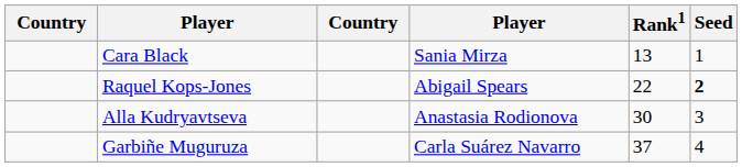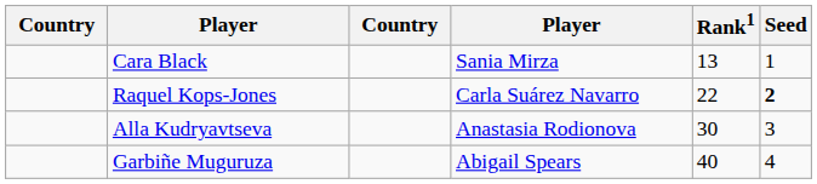 <table class="sortable wikitable">
 <tr>
 <th width="70">Country</th>
 <th width="175">Player</th>
 <th width="70">Country</th>
 <th width="175">Player</th>
 <th>Rank<sup>1</sup></th>
 <th>Seed</th>
 </tr>
 <tr>
 <td></td>
 <td><a href='#'>Cara Black</a></td>
 <td></td>
 <td><a href='#'>Sania Mirza</a></td>
 <td>13</td>
 <td>1</td>
 </tr>
 <tr>
 <td></td>
 <td><a href='#'>Raquel Kops-Jones</a></td>
 <td></td>
-<td><a href='#'>Abigail Spears</a></td>
+<td><a href='#'>Carla Suárez Navarro</a></td>
 <td>22</td>
 <td><strong>2</strong></td>
 </tr>
 <tr>
 <td></td>
 <td><a href='#'>Alla Kudryavtseva</a></td>
 <td></td>
 <td><a href='#'>Anastasia Rodionova</a></td>
 <td>30</td>
 <td>3</td>
 </tr>
 <tr>
 <td></td>
 <td><a href='#'>Garbiñe Muguruza</a></td>
 <td></td>
-<td><a href='#'>Carla Suárez Navarro</a></td>
-<td>37</td>
+<td><a href='#'>Abigail Spears</a></td>
+<td>40</td>
 <td>4</td>
 </tr>
 </table>
